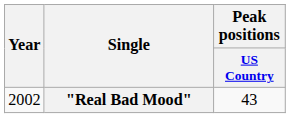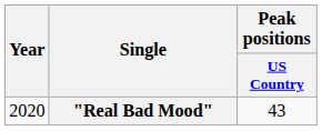 <table class="wikitable plainrowheaders" style="text-align:center;">
 <tr>
 <th rowspan="2">Year</th>
 <th rowspan="2" style="width:10em;">Single</th>
 <th>Peak positions</th>
 </tr>
 <tr style="font-size:smaller;">
 <th style="width:65px;"><a href='#'>US Country</a></th>
 </tr>
 <tr>
-<td>2002</td>
+<td>2020</td>
 <th scope="row">"Real Bad Mood"</th>
 <td>43</td>
 </tr>
 </table>
